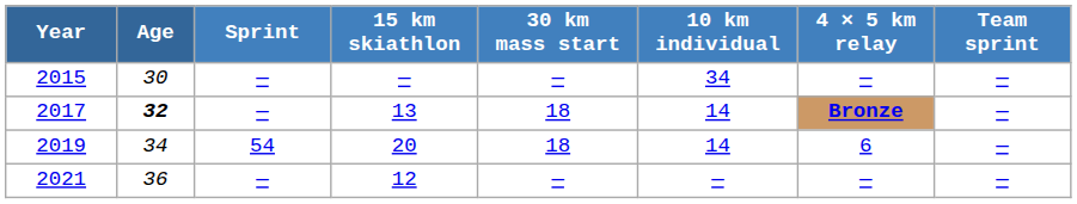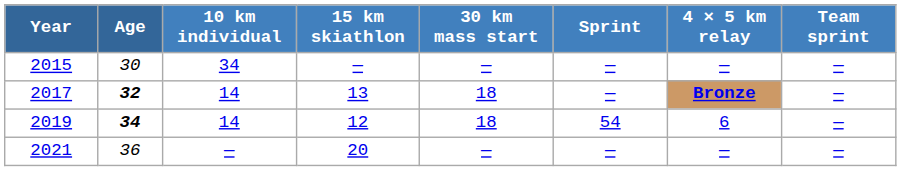 <table class="wikitable" style="font-size:95%; text-align:center; border:grey solid 1px; border-collapse:collapse; background:#ffffff;">
 <tr>
 <th style="background-color:#369; color:white; width:60px;"> Year </th>
 <th style="background-color:#369; color:white; width:40px;"> Age </th>
-<th style="background-color:#4180be; color:white; width:75px;"> Sprint </th>
+<th style="background-color:#4180be; color:white; width:75px;"> 10 km <br> individual </th>
 <th style="background-color:#4180be; color:white; width:75px;"> 15 km <br> skiathlon </th>
 <th style="background-color:#4180be; color:white; width:75px;"> 30 km <br> mass start </th>
-<th style="background-color:#4180be; color:white; width:75px;"> 10 km <br> individual </th>
+<th style="background-color:#4180be; color:white; width:75px;"> Sprint </th>
 <th style="background-color:#4180be; color:white; width:75px;"> 4 × 5 km <br> relay </th>
 <th style="background-color:#4180be; color:white; width:75px;"> Team <br> sprint </th>
 </tr>
 <tr>
 <td><a href='#'>2015</a></td>
 <td><em>30</em></td>
+<td><a href='#'>34</a></td>
 <td><a href='#'>—</a></td>
 <td><a href='#'>—</a></td>
 <td><a href='#'>—</a></td>
-<td><a href='#'>34</a></td>
 <td><a href='#'>—</a></td>
 <td><a href='#'>—</a></td>
 </tr>
 <tr>
 <td><a href='#'>2017</a></td>
 <td><strong><em>32</em></strong></td>
-<td><a href='#'>—</a></td>
+<td><a href='#'>14</a></td>
 <td><a href='#'>13</a></td>
 <td><a href='#'>18</a></td>
-<td><a href='#'>14</a></td>
+<td><a href='#'>—</a></td>
 <td bgcolor="cc9966"><a href='#'><strong>Bronze</strong></a></td>
 <td><a href='#'>—</a></td>
 </tr>
 <tr>
 <td><a href='#'>2019</a></td>
-<td><em>34</em></td>
+<td><strong><em>34</em></strong></td>
+<td><a href='#'>14</a></td>
+<td><a href='#'>12</a></td>
+<td><a href='#'>18</a></td>
 <td><a href='#'>54</a></td>
-<td><a href='#'>20</a></td>
-<td><a href='#'>18</a></td>
-<td><a href='#'>14</a></td>
 <td><a href='#'>6</a></td>
 <td><a href='#'>—</a></td>
 </tr>
 <tr>
 <td><a href='#'>2021</a></td>
 <td><em>36</em></td>
 <td><a href='#'>—</a></td>
-<td><a href='#'>12</a></td>
+<td><a href='#'>20</a></td>
 <td><a href='#'>—</a></td>
 <td><a href='#'>—</a></td>
 <td><a href='#'>—</a></td>
 <td><a href='#'>—</a></td>
 </tr>
 </table>
